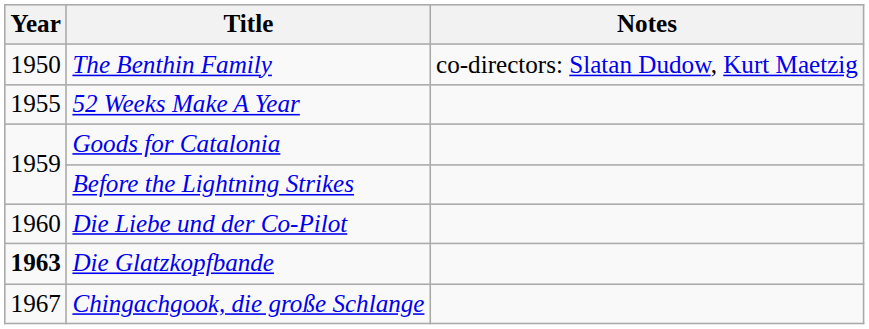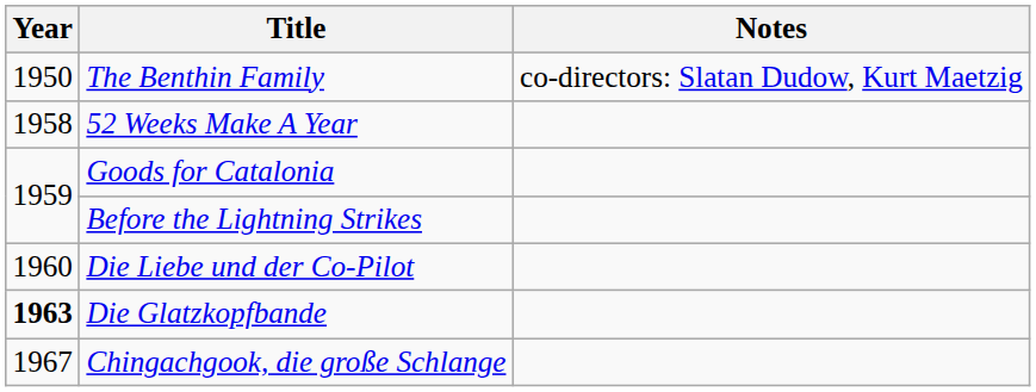 <table class="wikitable sortable">
 <tr>
 <th>Year</th>
 <th>Title</th>
 <th class="unsortable">Notes</th>
 </tr>
 <tr>
 <td>1950</td>
 <td><em><a href='#'>The Benthin Family</a></em></td>
 <td>co-directors: <a href='#'>Slatan Dudow</a>, <a href='#'>Kurt Maetzig</a></td>
 </tr>
 <tr>
-<td>1955</td>
+<td>1958</td>
 <td><em><a href='#'>52 Weeks Make A Year</a></em></td>
 <td></td>
 </tr>
 <tr>
 <td rowspan=2>1959</td>
 <td><em><a href='#'>Goods for Catalonia</a></em></td>
 <td></td>
 </tr>
 <tr>
 <td><em><a href='#'>Before the Lightning Strikes</a></em></td>
 <td></td>
 </tr>
 <tr>
 <td>1960</td>
 <td><em><a href='#'>Die Liebe und der Co-Pilot</a></em></td>
 <td></td>
 </tr>
 <tr>
 <td><strong>1963</strong></td>
 <td><em><a href='#'>Die Glatzkopfbande</a></em></td>
 <td></td>
 </tr>
 <tr>
 <td>1967</td>
 <td><em><a href='#'>Chingachgook, die große Schlange</a></em></td>
 <td></td>
 </tr>
 </table>
